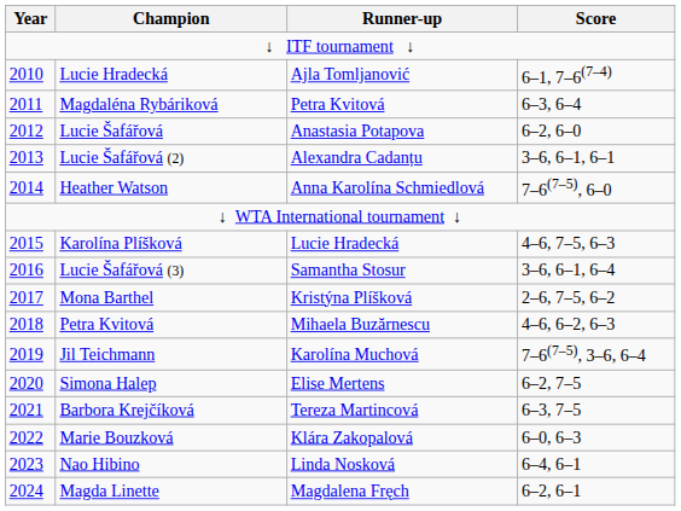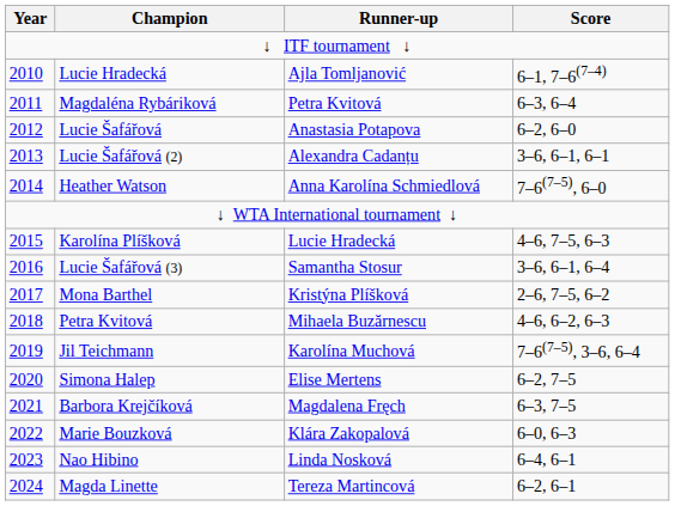 <table class="wikitable">
 <tr>
 <th style="width:40px">Year</th>
 <th style="width:210px">Champion</th>
 <th style="width:210px">Runner-up</th>
 <th style="width:140px" class="unsortable">Score</th>
 </tr>
 <tr>
 <td colspan="5" align="center">↓   <a href='#'>ITF tournament</a>   ↓</td>
 </tr>
 <tr>
 <td><a href='#'>2010</a></td>
 <td> <a href='#'>Lucie Hradecká</a></td>
 <td> <a href='#'>Ajla Tomljanović</a></td>
 <td>6–1, 7–6<sup>(7–4)</sup></td>
 </tr>
 <tr>
 <td><a href='#'>2011</a></td>
 <td> <a href='#'>Magdaléna Rybáriková</a></td>
 <td> <a href='#'>Petra Kvitová</a></td>
 <td>6–3, 6–4</td>
 </tr>
 <tr>
 <td><a href='#'>2012</a></td>
 <td> <a href='#'>Lucie Šafářová</a></td>
 <td> <a href='#'>Anastasia Potapova</a></td>
 <td>6–2, 6–0</td>
 </tr>
 <tr>
 <td><a href='#'>2013</a></td>
 <td> <a href='#'>Lucie Šafářová</a> <small> (2) </small></td>
 <td> <a href='#'>Alexandra Cadanțu</a></td>
 <td>3–6, 6–1, 6–1</td>
 </tr>
 <tr>
 <td><a href='#'>2014</a></td>
 <td> <a href='#'>Heather Watson</a></td>
 <td> <a href='#'>Anna Karolína Schmiedlová</a></td>
 <td>7–6<sup>(7–5)</sup>, 6–0</td>
 </tr>
 <tr>
 <td colspan="5" align="center">↓  <a href='#'>WTA International tournament</a>  ↓</td>
 </tr>
 <tr>
 <td><a href='#'>2015</a></td>
 <td> <a href='#'>Karolína Plíšková</a></td>
 <td> <a href='#'>Lucie Hradecká</a></td>
 <td>4–6, 7–5, 6–3</td>
 </tr>
 <tr>
 <td><a href='#'>2016</a></td>
 <td> <a href='#'>Lucie Šafářová</a> <small> (3) </small></td>
 <td> <a href='#'>Samantha Stosur</a></td>
 <td>3–6, 6–1, 6–4</td>
 </tr>
 <tr>
 <td><a href='#'>2017</a></td>
 <td> <a href='#'>Mona Barthel</a></td>
 <td> <a href='#'>Kristýna Plíšková</a></td>
 <td>2–6, 7–5, 6–2</td>
 </tr>
 <tr>
 <td><a href='#'>2018</a></td>
 <td> <a href='#'>Petra Kvitová</a></td>
 <td> <a href='#'>Mihaela Buzărnescu</a></td>
 <td>4–6, 6–2, 6–3</td>
 </tr>
 <tr>
 <td><a href='#'>2019</a></td>
 <td> <a href='#'>Jil Teichmann</a></td>
 <td> <a href='#'>Karolína Muchová</a></td>
 <td>7–6<sup>(7–5)</sup>, 3–6, 6–4</td>
 </tr>
 <tr>
 <td><a href='#'>2020</a></td>
 <td> <a href='#'>Simona Halep</a></td>
 <td> <a href='#'>Elise Mertens</a></td>
 <td>6–2, 7–5</td>
 </tr>
 <tr>
 <td><a href='#'>2021</a></td>
 <td> <a href='#'>Barbora Krejčíková</a></td>
-<td> <a href='#'>Tereza Martincová</a></td>
+<td> <a href='#'>Magdalena Fręch</a></td>
 <td>6–3, 7–5</td>
 </tr>
 <tr>
 <td><a href='#'>2022</a></td>
 <td> <a href='#'>Marie Bouzková</a></td>
 <td> <a href='#'>Klára Zakopalová</a></td>
 <td>6–0, 6–3</td>
 </tr>
 <tr>
 <td><a href='#'>2023</a></td>
 <td> <a href='#'>Nao Hibino</a></td>
 <td> <a href='#'>Linda Nosková</a></td>
 <td>6–4, 6–1</td>
 </tr>
 <tr>
 <td><a href='#'>2024</a></td>
 <td> <a href='#'>Magda Linette</a></td>
-<td> <a href='#'>Magdalena Fręch</a></td>
+<td> <a href='#'>Tereza Martincová</a></td>
 <td>6–2, 6–1</td>
 </tr>
 </table>
